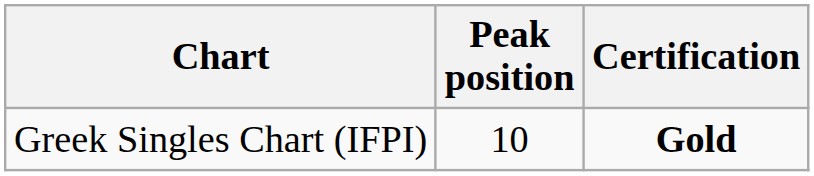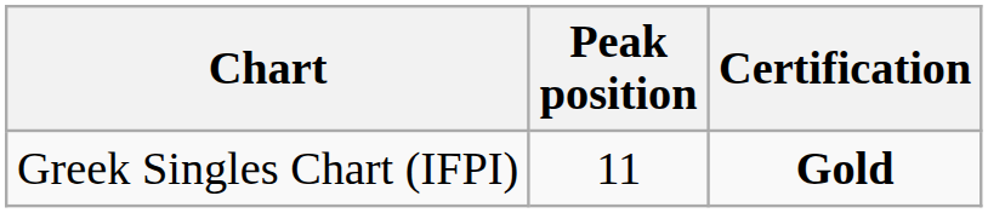 <table class="wikitable">
 <tr>
 <th>Chart</th>
 <th>Peak<br>position</th>
 <th>Certification</th>
 </tr>
 <tr>
 <td>Greek Singles Chart (IFPI)</td>
-<td align="center">10</td>
+<td align="center">11</td>
 <td align="center"><strong>Gold</strong></td>
 </tr>
 </table>
